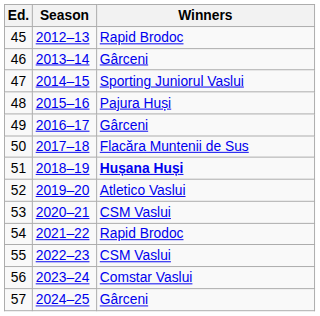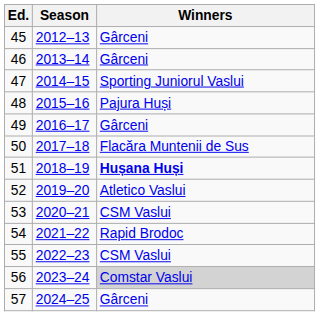 <table class="wikitable" style="font-size:90%">
 <tr>
 <th><abbr>Ed.</abbr></th>
 <th width="60">Season</th>
 <th width="220">Winners</th>
 </tr>
 <tr>
 <td align=center>45</td>
 <td><a href='#'>2012–13</a></td>
-<td><a href='#'>Rapid Brodoc</a></td>
+<td><a href='#'>Gârceni</a></td>
 </tr>
 <tr>
 <td align=center>46</td>
 <td><a href='#'>2013–14</a></td>
 <td><a href='#'>Gârceni</a></td>
 </tr>
 <tr>
 <td align=center>47</td>
 <td><a href='#'>2014–15</a></td>
 <td><a href='#'>Sporting Juniorul Vaslui</a></td>
 </tr>
 <tr>
 <td align=center>48</td>
 <td><a href='#'>2015–16</a></td>
 <td><a href='#'>Pajura Huși</a></td>
 </tr>
 <tr>
 <td align=center>49</td>
 <td><a href='#'>2016–17</a></td>
 <td><a href='#'>Gârceni</a></td>
 </tr>
 <tr>
 <td align=center>50</td>
 <td><a href='#'>2017–18</a></td>
 <td><a href='#'>Flacăra Muntenii de Sus</a></td>
 </tr>
 <tr>
 <td align=center>51</td>
 <td><a href='#'>2018–19</a></td>
 <td><strong><a href='#'>Hușana Huși</a></strong></td>
 </tr>
 <tr>
 <td align=center>52</td>
 <td><a href='#'>2019–20</a></td>
 <td><a href='#'>Atletico Vaslui</a></td>
 </tr>
 <tr>
 <td align=center>53</td>
 <td><a href='#'>2020–21</a></td>
 <td><a href='#'>CSM Vaslui</a></td>
 </tr>
 <tr>
 <td align=center>54</td>
 <td><a href='#'>2021–22</a></td>
 <td><a href='#'>Rapid Brodoc</a></td>
 </tr>
 <tr>
 <td align=center>55</td>
 <td><a href='#'>2022–23</a></td>
 <td><a href='#'>CSM Vaslui</a></td>
 </tr>
 <tr>
 <td align=center>56</td>
 <td><a href='#'>2023–24</a></td>
-<td><a href='#'>Comstar Vaslui</a></td>
+<td style="background: lightgrey;"><a href='#'>Comstar Vaslui</a></td>
 </tr>
 <tr>
 <td align=center>57</td>
 <td><a href='#'>2024–25</a></td>
 <td><a href='#'>Gârceni</a></td>
 </tr>
 </table>
